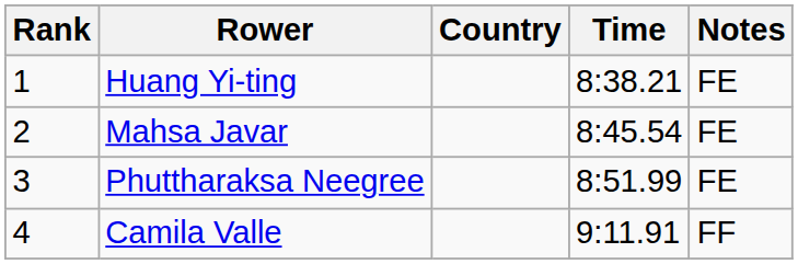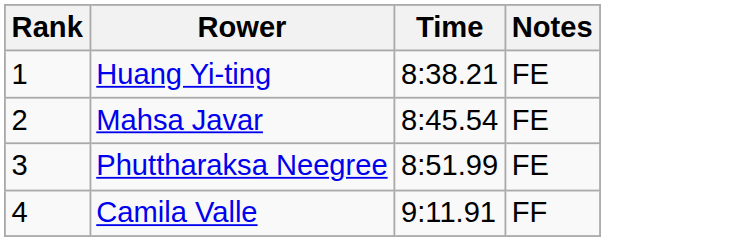 <table class="wikitable">
 <tr>
 <th>Rank</th>
 <th>Rower</th>
-<th>Country</th>
 <th>Time</th>
 <th>Notes</th>
 </tr>
 <tr>
 <td>1</td>
 <td><a href='#'>Huang Yi-ting</a></td>
-<td></td>
 <td>8:38.21</td>
 <td>FE</td>
 </tr>
 <tr>
 <td>2</td>
 <td><a href='#'>Mahsa Javar</a></td>
-<td></td>
 <td>8:45.54</td>
 <td>FE</td>
 </tr>
 <tr>
 <td>3</td>
 <td><a href='#'>Phuttharaksa Neegree</a></td>
-<td></td>
 <td>8:51.99</td>
 <td>FE</td>
 </tr>
 <tr>
 <td>4</td>
 <td><a href='#'>Camila Valle</a></td>
-<td></td>
 <td>9:11.91</td>
 <td>FF</td>
 </tr>
 </table>
